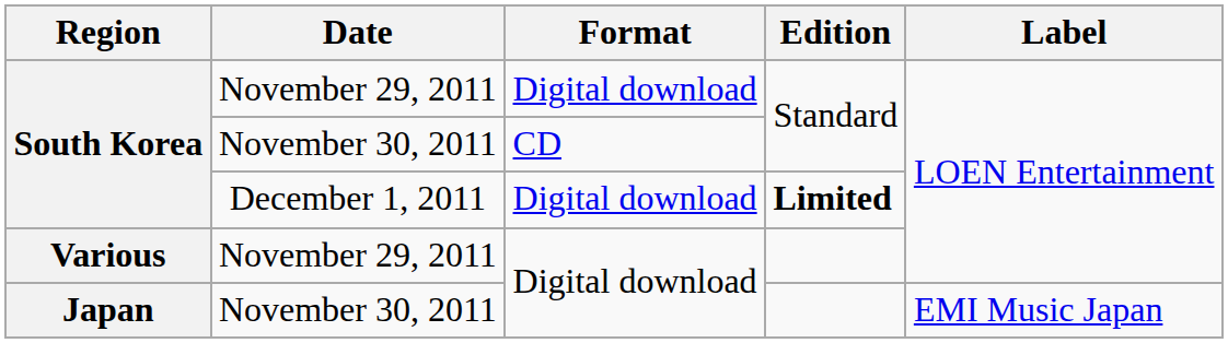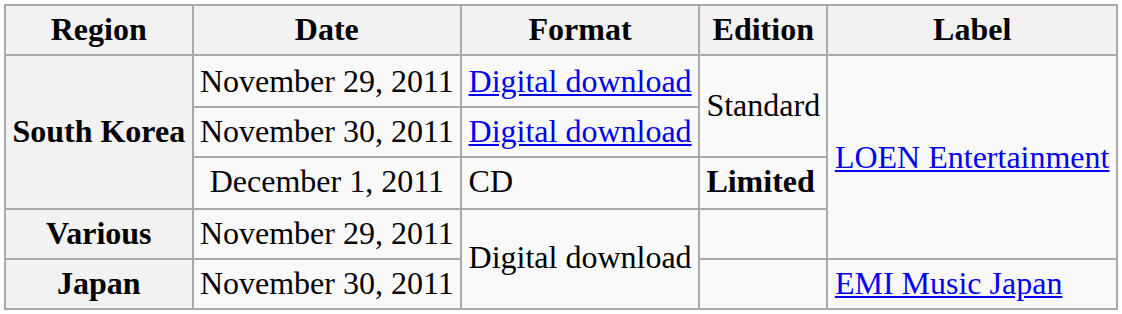 <table class="wikitable plainrowheaders">
 <tr>
 <th style="text-align:center;">Region</th>
 <th style="text-align:center;">Date</th>
 <th style="text-align:center;">Format</th>
 <th style="text-align:center;">Edition</th>
 <th style="text-align:center;">Label</th>
 </tr>
 <tr>
 <th scope="row" rowspan="3">South Korea</th>
 <td style="text-align:center;">November 29, 2011</td>
 <td><a href='#'>Digital download</a></td>
 <td rowspan="2">Standard</td>
 <td rowspan="4"><a href='#'>LOEN Entertainment</a></td>
 </tr>
 <tr>
 <td style="text-align:center;">November 30, 2011</td>
-<td><a href='#'>CD</a></td>
+<td><a href='#'>Digital download</a></td>
 </tr>
 <tr>
 <td style="text-align:center;">December 1, 2011</td>
-<td><a href='#'>Digital download</a></td>
+<td>CD</td>
 <td><strong>Limited</strong></td>
 </tr>
 <tr>
 <th scope="row">Various</th>
 <td style="text-align:center;">November 29, 2011</td>
 <td rowspan="2">Digital download</td>
 <td></td>
 </tr>
 <tr>
 <th scope="row">Japan</th>
 <td style="text-align:center;">November 30, 2011</td>
 <td></td>
 <td><a href='#'>EMI Music Japan</a></td>
 </tr>
 </table>
